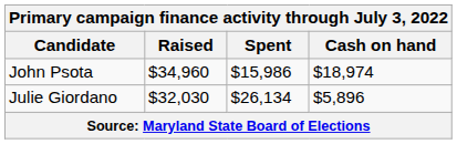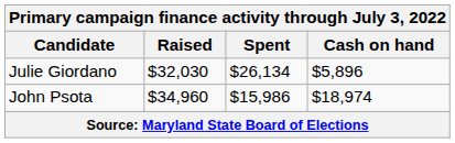 <table class="wikitable sortable">
 <tr>
 <th colspan="4">Primary campaign finance activity through July 3, 2022</th>
 </tr>
 <tr>
 <th>Candidate</th>
 <th>Raised</th>
 <th>Spent</th>
 <th>Cash on hand</th>
 </tr>
 <tr>
+<td data-sort-value="Giordano, Julie">Julie Giordano</td>
+<td>$32,030</td>
+<td>$26,134</td>
+<td>$5,896</td>
+</tr>
+<tr>
 <td data-sort-value="Psota, John">John Psota</td>
 <td>$34,960</td>
 <td>$15,986</td>
 <td>$18,974</td>
 </tr>
 <tr>
-<td data-sort-value="Giordano, Julie">Julie Giordano</td>
-<td>$32,030</td>
-<td>$26,134</td>
-<td>$5,896</td>
-</tr>
-<tr>
 <th colspan="4"><small>Source: <a href='#'>Maryland State Board of Elections</a></small></th>
 </tr>
 </table>
